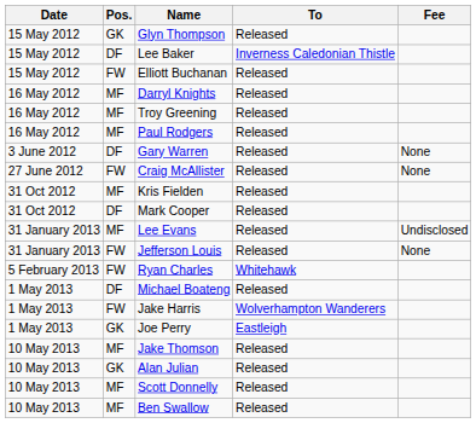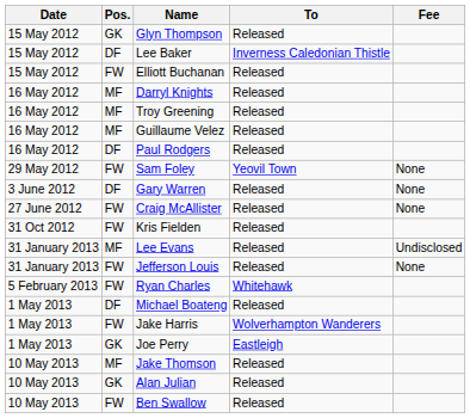 <table class="wikitable">
 <tr>
 <th>Date</th>
 <th>Pos.</th>
 <th>Name</th>
 <th>To</th>
 <th>Fee</th>
 </tr>
 <tr>
 <td>15 May 2012</td>
 <td>GK</td>
 <td> <a href='#'>Glyn Thompson</a></td>
 <td>Released</td>
 <td></td>
 </tr>
 <tr>
 <td>15 May 2012</td>
 <td>DF</td>
 <td> Lee Baker</td>
 <td><a href='#'>Inverness Caledonian Thistle</a></td>
 <td></td>
 </tr>
 <tr>
 <td>15 May 2012</td>
 <td>FW</td>
 <td> Elliott Buchanan</td>
 <td>Released</td>
 <td></td>
 </tr>
 <tr>
 <td>16 May 2012</td>
 <td>MF</td>
 <td> <a href='#'>Darryl Knights</a></td>
 <td>Released</td>
 <td></td>
 </tr>
 <tr>
 <td>16 May 2012</td>
 <td>MF</td>
 <td> Troy Greening</td>
 <td>Released</td>
 <td></td>
 </tr>
 <tr>
 <td>16 May 2012</td>
 <td>MF</td>
+<td> Guillaume Velez</td>
+<td>Released</td>
+<td></td>
+</tr>
+<tr>
+<td>16 May 2012</td>
+<td>DF</td>
 <td> <a href='#'>Paul Rodgers</a></td>
 <td>Released</td>
 <td></td>
+</tr>
+<tr>
+<td>29 May 2012</td>
+<td>FW</td>
+<td> <a href='#'>Sam Foley</a></td>
+<td><a href='#'>Yeovil Town</a></td>
+<td>None</td>
 </tr>
 <tr>
 <td>3 June 2012</td>
 <td>DF</td>
 <td> <a href='#'>Gary Warren</a></td>
 <td>Released</td>
 <td>None</td>
 </tr>
 <tr>
 <td>27 June 2012</td>
 <td>FW</td>
 <td> <a href='#'>Craig McAllister</a></td>
 <td>Released</td>
 <td>None</td>
 </tr>
 <tr>
 <td>31 Oct 2012</td>
-<td>MF</td>
+<td>FW</td>
 <td> Kris Fielden</td>
-<td>Released</td>
-<td></td>
-</tr>
-<tr>
-<td>31 Oct 2012</td>
-<td>DF</td>
-<td> Mark Cooper</td>
 <td>Released</td>
 <td></td>
 </tr>
 <tr>
 <td>31 January 2013</td>
 <td>MF</td>
 <td> <a href='#'>Lee Evans</a></td>
 <td>Released</td>
 <td>Undisclosed</td>
 </tr>
 <tr>
 <td>31 January 2013</td>
 <td>FW</td>
 <td> <a href='#'>Jefferson Louis</a></td>
 <td>Released</td>
 <td>None</td>
 </tr>
 <tr>
 <td>5 February 2013</td>
 <td>FW</td>
 <td> <a href='#'>Ryan Charles</a></td>
 <td><a href='#'>Whitehawk</a></td>
 <td></td>
 </tr>
 <tr>
 <td>1 May 2013</td>
 <td>DF</td>
 <td> <a href='#'>Michael Boateng</a></td>
 <td>Released</td>
 <td></td>
 </tr>
 <tr>
 <td>1 May 2013</td>
 <td>FW</td>
 <td> Jake Harris</td>
 <td><a href='#'>Wolverhampton Wanderers</a></td>
 <td></td>
 </tr>
 <tr>
 <td>1 May 2013</td>
 <td>GK</td>
 <td> Joe Perry</td>
 <td><a href='#'>Eastleigh</a></td>
 <td></td>
 </tr>
 <tr>
 <td>10 May 2013</td>
 <td>MF</td>
 <td> <a href='#'>Jake Thomson</a></td>
 <td>Released</td>
 <td></td>
 </tr>
 <tr>
 <td>10 May 2013</td>
 <td>GK</td>
 <td> <a href='#'>Alan Julian</a></td>
 <td>Released</td>
 <td></td>
 </tr>
 <tr>
 <td>10 May 2013</td>
-<td>MF</td>
-<td> <a href='#'>Scott Donnelly</a></td>
-<td>Released</td>
-<td></td>
-</tr>
-<tr>
-<td>10 May 2013</td>
-<td>MF</td>
+<td>FW</td>
 <td> <a href='#'>Ben Swallow</a></td>
 <td>Released</td>
 <td></td>
 </tr>
 </table>
